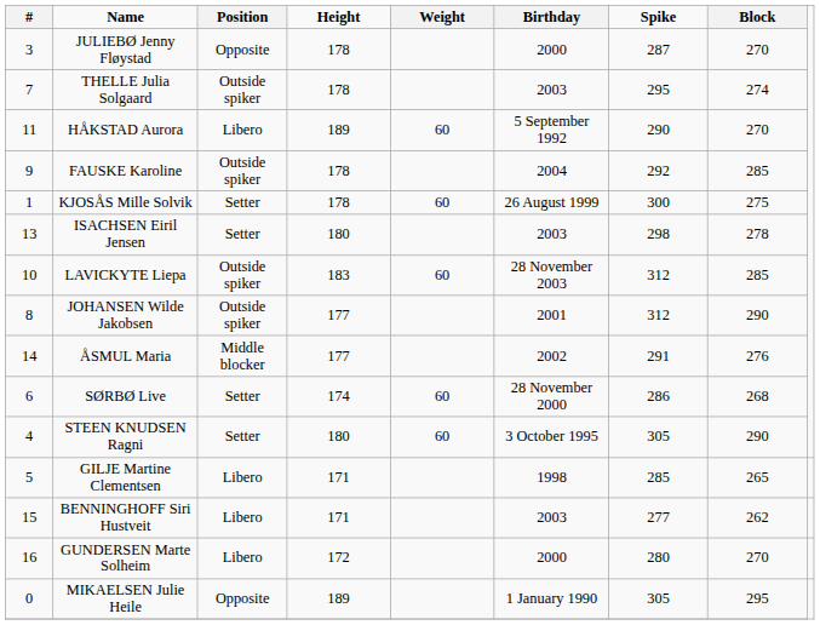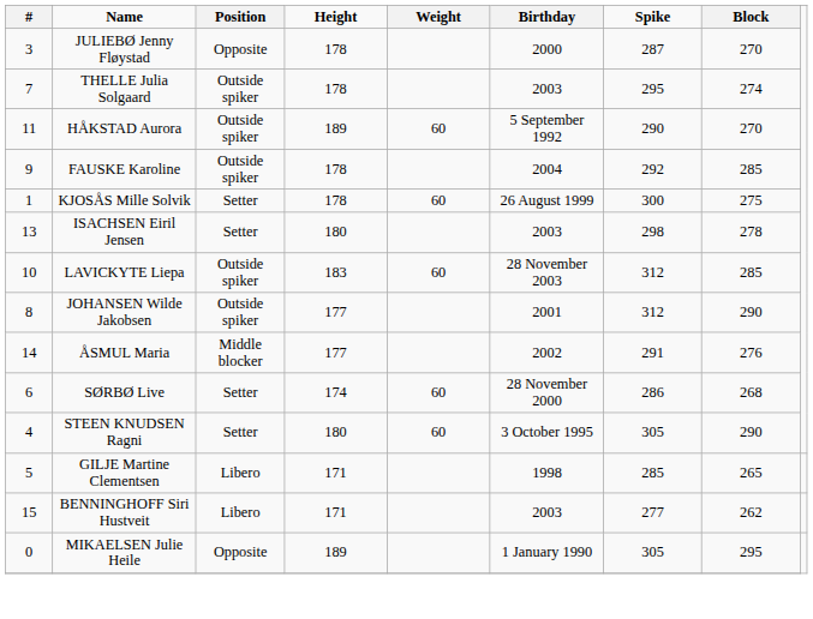 <table class="wikitable sortable" style="text-align:center;">
 <tr>
 <th style="width:5em">#</th>
 <td style="width:12em"><strong>Name</strong></td>
 <th style="width:8em"><strong>Position</strong></th>
 <td style="width:11em"><strong>Height</strong></td>
 <th style="width:11em"><strong>Weight</strong></th>
 <th style="width:11em"><strong>Birthday</strong></th>
 <td style="width:11em"><strong>Spike</strong></td>
 <th style="width:11em"><strong>Block</strong></th>
 </tr>
 <tr>
 <td>3</td>
 <td>JULIEBØ Jenny Fløystad</td>
 <td>Opposite</td>
 <td>178</td>
 <td></td>
 <td>2000</td>
 <td>287</td>
 <td>270</td>
 </tr>
 <tr>
 <td>7</td>
 <td>THELLE Julia Solgaard</td>
 <td>Outside spiker</td>
 <td>178</td>
 <td></td>
 <td>2003</td>
 <td>295</td>
 <td>274</td>
 </tr>
 <tr>
 <td>11</td>
 <td>HÅKSTAD Aurora</td>
-<td>Libero</td>
+<td>Outside spiker</td>
 <td>189</td>
 <td>60</td>
 <td>5 September 1992</td>
 <td>290</td>
 <td>270</td>
 </tr>
 <tr>
 <td>9</td>
 <td>FAUSKE Karoline</td>
 <td>Outside spiker</td>
 <td>178</td>
 <td></td>
 <td>2004</td>
 <td>292</td>
 <td>285</td>
 </tr>
 <tr>
 <td>1</td>
 <td>KJOSÅS Mille Solvik</td>
 <td>Setter</td>
 <td>178</td>
 <td>60</td>
 <td>26 August 1999</td>
 <td>300</td>
 <td>275</td>
 </tr>
 <tr>
 <td>13</td>
 <td>ISACHSEN Eiril Jensen</td>
 <td>Setter</td>
 <td>180</td>
 <td></td>
 <td>2003</td>
 <td>298</td>
 <td>278</td>
 </tr>
 <tr>
 <td>10</td>
 <td>LAVICKYTE Liepa</td>
 <td>Outside spiker</td>
 <td>183</td>
 <td>60</td>
 <td>28 November 2003</td>
 <td>312</td>
 <td>285</td>
 </tr>
 <tr>
 <td>8</td>
 <td>JOHANSEN Wilde Jakobsen</td>
 <td>Outside spiker</td>
 <td>177</td>
 <td></td>
 <td>2001</td>
 <td>312</td>
 <td>290</td>
 </tr>
 <tr>
 <td>14</td>
 <td>ÅSMUL Maria</td>
 <td>Middle blocker</td>
 <td>177</td>
 <td></td>
 <td>2002</td>
 <td>291</td>
 <td>276</td>
 </tr>
 <tr>
 <td>6</td>
 <td>SØRBØ Live</td>
 <td>Setter</td>
 <td>174</td>
 <td>60</td>
 <td>28 November 2000</td>
 <td>286</td>
 <td>268</td>
 </tr>
 <tr>
 <td>4</td>
 <td>STEEN KNUDSEN Ragni</td>
 <td>Setter</td>
 <td>180</td>
 <td>60</td>
 <td>3 October 1995</td>
 <td>305</td>
 <td>290</td>
 </tr>
 <tr>
 <td>5</td>
 <td>GILJE Martine Clementsen</td>
 <td>Libero</td>
 <td>171</td>
 <td></td>
 <td>1998</td>
 <td>285</td>
 <td>265</td>
 <td></td>
 </tr>
 <tr>
 <td>15</td>
 <td>BENNINGHOFF Siri Hustveit</td>
 <td>Libero</td>
 <td>171</td>
 <td></td>
 <td>2003</td>
 <td>277</td>
 <td>262</td>
 <td></td>
 </tr>
 <tr>
-<td>16</td>
-<td>GUNDERSEN Marte Solheim</td>
-<td>Libero</td>
-<td>172</td>
-<td></td>
-<td>2000</td>
-<td>280</td>
-<td>270</td>
-<td></td>
-</tr>
-<tr>
 <td>0</td>
 <td>MIKAELSEN Julie Heile</td>
 <td>Opposite</td>
 <td>189</td>
 <td></td>
 <td>1 January 1990</td>
 <td>305</td>
 <td>295</td>
 </tr>
 <tr>
 </tr>
 </table>
